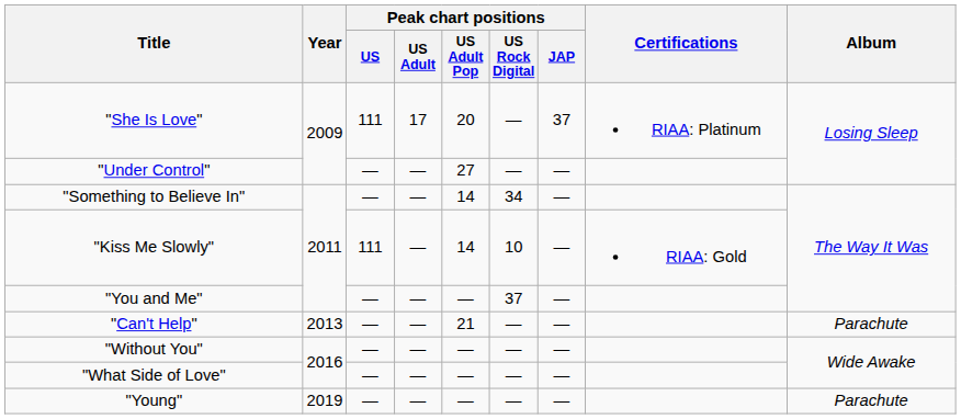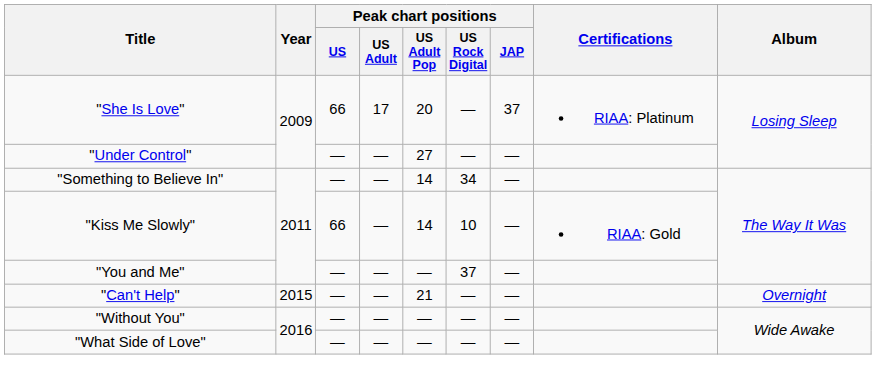 <table class="wikitable plainrowheaders" style="text-align:center;">
 <tr>
 <th scope="col" rowspan="2" style="width:18em;">Title</th>
 <th scope="col" rowspan="2">Year</th>
 <th scope="col" colspan="5">Peak chart positions</th>
 <th scope="col" rowspan="2" style="width:12em;"><a href='#'>Certifications</a></th>
 <th scope="col" rowspan="2" style="width:10em;">Album</th>
 </tr>
 <tr>
 <th scope="col" style="width:3em;font-size:85%;"><a href='#'>US</a></th>
 <th scope="col" style="width:3em;font-size:85%;">US<br><a href='#'>Adult</a></th>
 <th scope="col" style="width:3em;font-size:85%;">US<br><a href='#'>Adult Pop</a></th>
 <th scope="col" style="width:3em;font-size:85%;">US<br><a href='#'>Rock Digital</a></th>
 <th scope="col" style="width:3em;font-size:85%;"><a href='#'>JAP</a><br></th>
 </tr>
 <tr>
 <td>"<a href='#'>She Is Love</a>"</td>
 <td rowspan="2">2009</td>
-<td style="text-align:center;">111</td>
+<td style="text-align:center;">66</td>
 <td style="text-align:center;">17</td>
 <td style="text-align:center;">20</td>
 <td style="text-align:center;">—</td>
 <td style="text-align:center;">37</td>
 <td><br><ul><li><a href='#'>RIAA</a>: Platinum</li></ul></td>
 <td rowspan="2"><em><a href='#'>Losing Sleep</a></em></td>
 </tr>
 <tr>
 <td>"<a href='#'>Under Control</a>"</td>
 <td style="text-align:center;">—</td>
 <td style="text-align:center;">—</td>
 <td style="text-align:center;">27</td>
 <td style="text-align:center;">—</td>
 <td style="text-align:center;">—</td>
 <td></td>
 </tr>
 <tr>
 <td>"Something to Believe In"</td>
 <td rowspan="3">2011</td>
 <td style="text-align:center;">—</td>
 <td style="text-align:center;">—</td>
 <td style="text-align:center;">14</td>
 <td style="text-align:center;">34</td>
 <td style="text-align:center;">—</td>
 <td></td>
 <td rowspan="3"><em><a href='#'>The Way It Was</a></em></td>
 </tr>
 <tr>
 <td>"Kiss Me Slowly"</td>
-<td style="text-align:center;">111</td>
+<td style="text-align:center;">66</td>
 <td style="text-align:center;">—</td>
 <td style="text-align:center;">14</td>
 <td style="text-align:center;">10</td>
 <td style="text-align:center;">—</td>
 <td><br><ul><li><a href='#'>RIAA</a>: Gold</li></ul></td>
 </tr>
 <tr>
 <td>"You and Me"</td>
 <td style="text-align:center;">—</td>
 <td style="text-align:center;">—</td>
 <td style="text-align:center;">—</td>
 <td style="text-align:center;">37</td>
 <td style="text-align:center;">—</td>
 <td></td>
 </tr>
 <tr>
 <td>"<a href='#'>Can't Help</a>"</td>
-<td>2013</td>
+<td>2015</td>
 <td style="text-align:center;">—</td>
 <td style="text-align:center;">—</td>
 <td style="text-align:center;">21</td>
 <td style="text-align:center;">—</td>
 <td style="text-align:center;">—</td>
 <td></td>
-<td><em>Parachute</em></td>
+<td><em><a href='#'>Overnight</a></em></td>
 </tr>
 <tr>
 <td>"Without You"</td>
 <td rowspan="2">2016</td>
 <td style="text-align:center;">—</td>
 <td style="text-align:center;">—</td>
 <td style="text-align:center;">—</td>
 <td style="text-align:center;">—</td>
 <td style="text-align:center;">—</td>
 <td></td>
 <td rowspan="2"><em>Wide Awake</em></td>
 </tr>
 <tr>
 <td>"What Side of Love"</td>
 <td>—</td>
 <td>—</td>
 <td>—</td>
 <td>—</td>
 <td>—</td>
 <td></td>
 </tr>
-<tr>
-<td>"Young"</td>
-<td>2019</td>
-<td>—</td>
-<td>—</td>
-<td>—</td>
-<td>—</td>
-<td>—</td>
-<td></td>
-<td><em>Parachute</em></td>
-</tr>
 </table>
